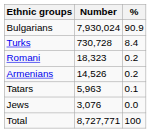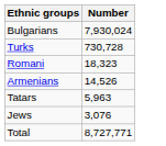 <table class="wikitable">
 <tr>
 <th>Ethnic groups</th>
 <th>Number</th>
-<th>%</th>
 </tr>
 <tr>
 <td>Bulgarians</td>
 <td>7,930,024</td>
-<td>90.9</td>
 </tr>
 <tr>
 <td><a href='#'>Turks</a></td>
 <td>730,728</td>
-<td>8.4</td>
 </tr>
 <tr>
 <td><a href='#'>Romani</a></td>
 <td>18,323</td>
-<td>0.2</td>
 </tr>
 <tr>
 <td><a href='#'>Armenians</a></td>
 <td>14,526</td>
-<td>0.2</td>
 </tr>
 <tr>
 <td>Tatars</td>
 <td>5,963</td>
-<td>0.1</td>
 </tr>
 <tr>
 <td>Jews</td>
 <td>3,076</td>
-<td>0.0</td>
 </tr>
 <tr>
 <td>Total</td>
 <td>8,727,771</td>
-<td>100</td>
 </tr>
 </table>
